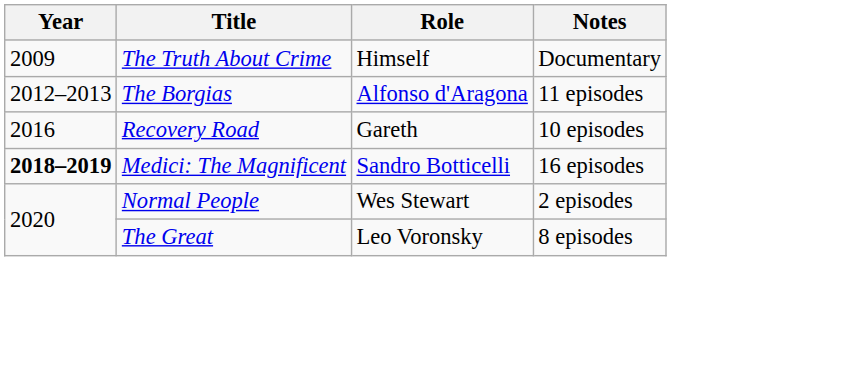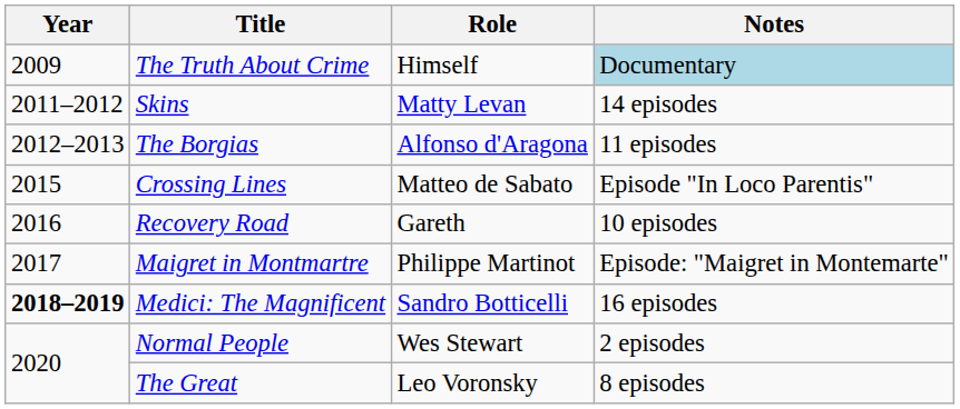 <table class="wikitable sortable">
 <tr>
 <th>Year</th>
 <th>Title</th>
 <th>Role</th>
 <th class="unsortable">Notes</th>
 </tr>
 <tr>
 <td>2009</td>
 <td><em><a href='#'>The Truth About Crime</a></em></td>
 <td>Himself</td>
-<td>Documentary</td>
+<td style="background: lightblue;">Documentary</td>
+</tr>
+<tr>
+<td>2011–2012</td>
+<td><em><a href='#'>Skins</a></em></td>
+<td><a href='#'>Matty Levan</a></td>
+<td>14 episodes</td>
 </tr>
 <tr>
 <td>2012–2013</td>
 <td><em><a href='#'>The Borgias</a></em></td>
 <td><a href='#'>Alfonso d'Aragona</a></td>
 <td>11 episodes</td>
 </tr>
 <tr>
+<td>2015</td>
+<td><em><a href='#'>Crossing Lines</a></em></td>
+<td>Matteo de Sabato</td>
+<td>Episode "In Loco Parentis"</td>
+</tr>
+<tr>
 <td>2016</td>
 <td><em><a href='#'>Recovery Road</a></em></td>
 <td>Gareth</td>
 <td>10 episodes</td>
+</tr>
+<tr>
+<td>2017</td>
+<td><em><a href='#'>Maigret in Montmartre</a></em></td>
+<td>Philippe Martinot</td>
+<td>Episode: "Maigret in Montemarte"</td>
 </tr>
 <tr>
 <td><strong>2018–2019</strong></td>
 <td><em><a href='#'>Medici: The Magnificent</a></em></td>
 <td><a href='#'>Sandro Botticelli</a></td>
 <td>16 episodes</td>
 </tr>
 <tr>
 <td rowspan="2">2020</td>
 <td><em><a href='#'>Normal People</a></em></td>
 <td>Wes Stewart</td>
 <td>2 episodes</td>
 </tr>
 <tr>
 <td><em><a href='#'>The Great</a></em></td>
 <td>Leo Voronsky</td>
 <td>8 episodes</td>
 </tr>
 </table>
